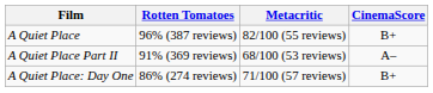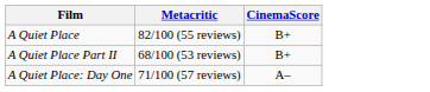 <table class="wikitable sortable" style="text-align:center;">
 <tr>
 <th>Film</th>
-<th><a href='#'>Rotten Tomatoes</a></th>
 <th><a href='#'>Metacritic</a></th>
 <th><a href='#'>CinemaScore</a></th>
 </tr>
 <tr>
 <td style="text-align: left;"><em>A Quiet Place</em></td>
-<td>96% (387 reviews)</td>
 <td>82/100 (55 reviews)</td>
 <td>B+</td>
 </tr>
 <tr>
 <td style="text-align: left;"><em>A Quiet Place Part II</em></td>
-<td>91% (369 reviews)</td>
 <td>68/100 (53 reviews)</td>
-<td>A–</td>
+<td>B+</td>
 </tr>
 <tr>
 <td style="text-align: left;"><em>A Quiet Place: Day One</em></td>
-<td>86% (274 reviews)</td>
 <td>71/100 (57 reviews)</td>
-<td>B+</td>
+<td>A–</td>
 </tr>
 </table>
